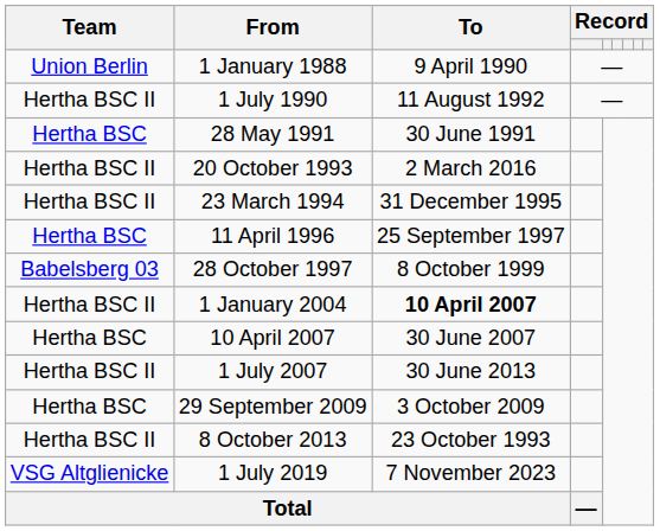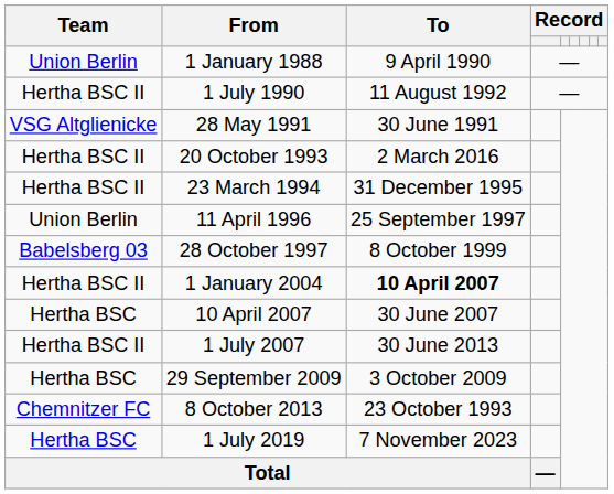 <table class="wikitable" style="text-align: center">
 <tr>
 <th rowspan="2">Team</th>
 <th rowspan="2">From</th>
 <th rowspan="2">To</th>
 <th colspan="6">Record</th>
 </tr>
 <tr>
 <th></th>
 <th></th>
 <th></th>
 <th></th>
 <th></th>
 <th></th>
 </tr>
 <tr>
 <td><a href='#'>Union Berlin</a></td>
 <td>1 January 1988</td>
 <td>9 April 1990</td>
 <td colspan="6">— </td>
 </tr>
 <tr>
 <td>Hertha BSC II</td>
 <td>1 July 1990</td>
 <td>11 August 1992</td>
 <td colspan="6">— </td>
 </tr>
 <tr>
-<td><a href='#'>Hertha BSC</a></td>
+<td><a href='#'>VSG Altglienicke</a></td>
 <td>28 May 1991</td>
 <td>30 June 1991<br></td>
 <td></td>
 </tr>
 <tr>
 <td>Hertha BSC II</td>
 <td>20 October 1993</td>
 <td>2 March 2016<br></td>
 <td></td>
 </tr>
 <tr>
 <td>Hertha BSC II</td>
 <td>23 March 1994</td>
 <td>31 December 1995<br></td>
 <td></td>
 </tr>
 <tr>
-<td><a href='#'>Hertha BSC</a></td>
+<td>Union Berlin</td>
 <td>11 April 1996</td>
 <td>25 September 1997<br></td>
 <td></td>
 </tr>
 <tr>
 <td><a href='#'>Babelsberg 03</a></td>
 <td>28 October 1997</td>
 <td>8 October 1999<br></td>
 <td><br></td>
 </tr>
 <tr>
 <td>Hertha BSC II</td>
 <td>1 January 2004</td>
 <td><strong>10 April 2007<br></strong></td>
 <td><br></td>
 </tr>
 <tr>
 <td>Hertha BSC</td>
 <td>10 April 2007</td>
 <td>30 June 2007<br></td>
 <td></td>
 </tr>
 <tr>
 <td>Hertha BSC II</td>
 <td>1 July 2007</td>
 <td>30 June 2013<br></td>
 <td><br></td>
 </tr>
 <tr>
 <td>Hertha BSC</td>
 <td>29 September 2009</td>
 <td>3 October 2009<br></td>
 <td></td>
 </tr>
 <tr>
-<td>Hertha BSC II</td>
+<td><a href='#'>Chemnitzer FC</a></td>
 <td>8 October 2013</td>
 <td>23 October 1993<br></td>
 <td></td>
 </tr>
 <tr>
-<td><a href='#'>VSG Altglienicke</a></td>
+<td><a href='#'>Hertha BSC</a></td>
 <td>1 July 2019</td>
 <td>7 November 2023<br></td>
 <td></td>
 </tr>
 <tr>
 <th colspan="3">Total<br></th>
 <th>—</th>
 </tr>
 </table>
